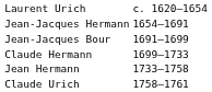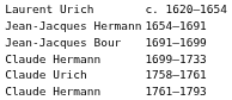 <table>
 <tr>
 <td>Laurent Urich</td>
 <td>c. 1620–1654</td>
 </tr>
 <tr>
 <td>Jean-Jacques Hermann</td>
 <td>1654–1691</td>
 </tr>
 <tr>
 <td>Jean-Jacques Bour</td>
 <td>1691–1699</td>
 </tr>
 <tr>
 <td>Claude Hermann</td>
 <td>1699–1733</td>
 </tr>
 <tr>
-<td>Jean Hermann</td>
-<td>1733–1758</td>
-</tr>
-<tr>
 <td>Claude Urich</td>
 <td>1758–1761</td>
 </tr>
+<tr>
+<td>Claude Hermann</td>
+<td>1761–1793</td>
+</tr>
 </table>
